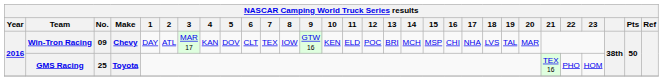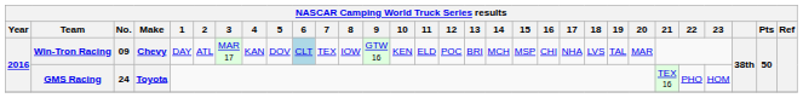 <table class="wikitable" style="text-align:center; font-size:75%">
 <tr>
 <th colspan=45><a href='#'>NASCAR Camping World Truck Series</a> results</th>
 </tr>
 <tr>
 <th>Year</th>
 <th>Team</th>
 <th>No.</th>
 <th>Make</th>
 <th>1</th>
 <th>2</th>
 <th>3</th>
 <th>4</th>
 <th>5</th>
 <th>6</th>
 <th>7</th>
 <th>8</th>
 <th>9</th>
 <th>10</th>
 <th>11</th>
 <th>12</th>
 <th>13</th>
 <th>14</th>
 <th>15</th>
 <th>16</th>
 <th>17</th>
 <th>18</th>
 <th>19</th>
 <th>20</th>
 <th>21</th>
 <th>22</th>
 <th>23</th>
 <th></th>
 <th>Pts</th>
 <th>Ref</th>
 </tr>
 <tr>
 <th rowspan=2><a href='#'>2016</a></th>
 <th><a href='#'>Win-Tron Racing</a></th>
 <th>09</th>
 <th><a href='#'>Chevy</a></th>
 <td><a href='#'>DAY</a></td>
 <td><a href='#'>ATL</a></td>
 <td style="background:#DFFFDF;"><a href='#'>MAR</a><br><small>17</small></td>
 <td><a href='#'>KAN</a></td>
 <td><a href='#'>DOV</a></td>
-<td><a href='#'>CLT</a></td>
+<td style="background: lightblue;"><a href='#'>CLT</a></td>
 <td><a href='#'>TEX</a></td>
 <td><a href='#'>IOW</a></td>
 <td style="background:#DFFFDF;"><a href='#'>GTW</a><br><small>16</small></td>
 <td><a href='#'>KEN</a></td>
 <td><a href='#'>ELD</a></td>
 <td><a href='#'>POC</a></td>
 <td><a href='#'>BRI</a></td>
 <td><a href='#'>MCH</a></td>
 <td><a href='#'>MSP</a></td>
 <td><a href='#'>CHI</a></td>
 <td><a href='#'>NHA</a></td>
 <td><a href='#'>LVS</a></td>
 <td><a href='#'>TAL</a></td>
 <td><a href='#'>MAR</a></td>
 <td colspan=3></td>
 <th rowspan=2>38th</th>
 <th rowspan=2>50</th>
 <th rowspan=2></th>
 </tr>
 <tr>
 <th><a href='#'>GMS Racing</a></th>
-<th>25</th>
+<th>24</th>
 <th><a href='#'>Toyota</a></th>
 <td colspan=20></td>
 <td style="background:#DFFFDF;"><a href='#'>TEX</a><br><small>16</small></td>
 <td><a href='#'>PHO</a></td>
 <td><a href='#'>HOM</a></td>
 </tr>
 <tr>
 </tr>
 </table>
